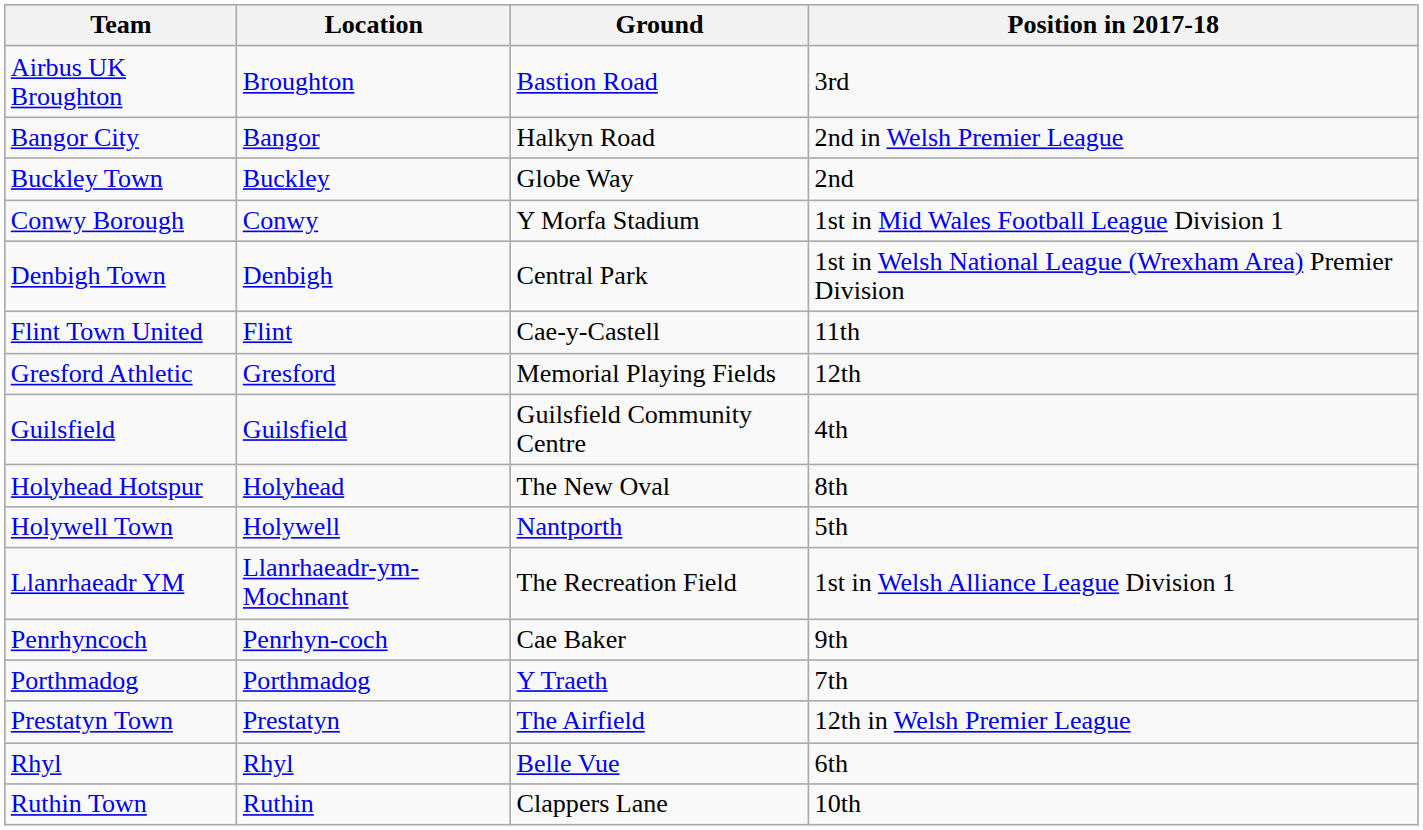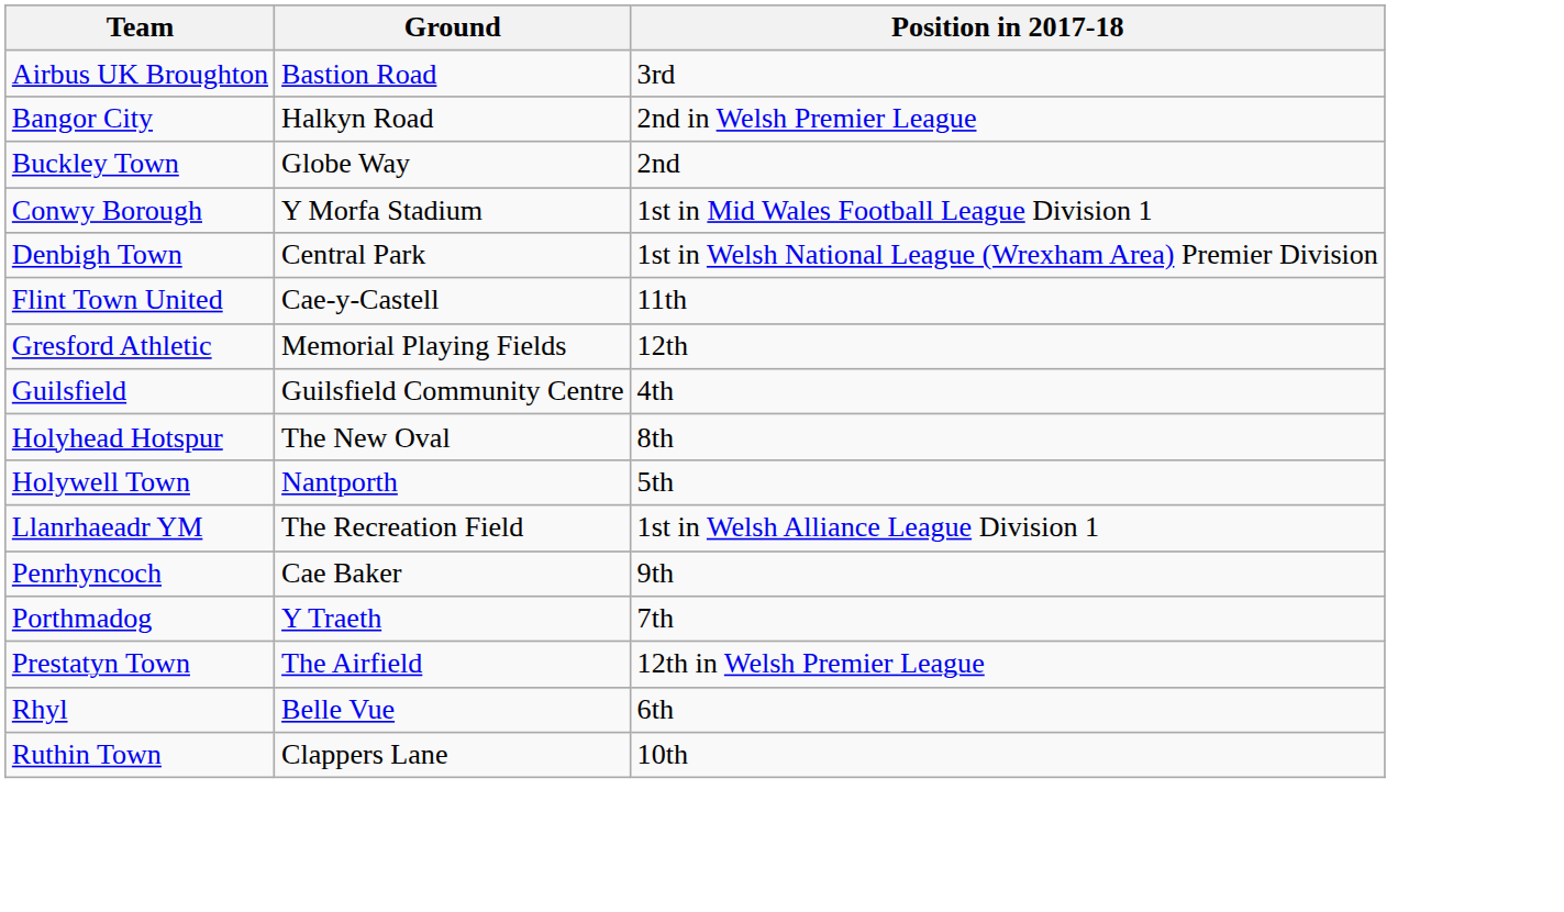 <table class="wikitable sortable">
 <tr>
 <th>Team</th>
-<th>Location</th>
 <th>Ground</th>
 <th>Position in 2017-18</th>
 </tr>
 <tr>
 <td><a href='#'>Airbus UK Broughton</a></td>
-<td><a href='#'>Broughton</a></td>
 <td><a href='#'>Bastion Road</a></td>
 <td>3rd</td>
 </tr>
 <tr>
 <td><a href='#'>Bangor City</a></td>
-<td><a href='#'>Bangor</a></td>
 <td>Halkyn Road</td>
 <td>2nd in <a href='#'>Welsh Premier League</a></td>
 </tr>
 <tr>
 <td><a href='#'>Buckley Town</a></td>
-<td><a href='#'>Buckley</a></td>
 <td>Globe Way</td>
 <td>2nd</td>
 </tr>
 <tr>
 <td><a href='#'>Conwy Borough</a></td>
-<td><a href='#'>Conwy</a></td>
 <td>Y Morfa Stadium</td>
 <td>1st in <a href='#'>Mid Wales Football League</a> Division 1</td>
 </tr>
 <tr>
 <td><a href='#'>Denbigh Town</a></td>
-<td><a href='#'>Denbigh</a></td>
 <td>Central Park</td>
 <td>1st in <a href='#'>Welsh National League (Wrexham Area)</a> Premier Division</td>
 </tr>
 <tr>
 <td><a href='#'>Flint Town United</a></td>
-<td><a href='#'>Flint</a></td>
 <td>Cae-y-Castell</td>
 <td>11th</td>
 </tr>
 <tr>
 <td><a href='#'>Gresford Athletic</a></td>
-<td><a href='#'>Gresford</a></td>
 <td>Memorial Playing Fields</td>
 <td>12th</td>
 </tr>
 <tr>
-<td><a href='#'>Guilsfield</a></td>
 <td><a href='#'>Guilsfield</a></td>
 <td>Guilsfield Community Centre</td>
 <td>4th</td>
 </tr>
 <tr>
 <td><a href='#'>Holyhead Hotspur</a></td>
-<td><a href='#'>Holyhead</a></td>
 <td>The New Oval</td>
 <td>8th</td>
 </tr>
 <tr>
 <td><a href='#'>Holywell Town</a></td>
-<td><a href='#'>Holywell</a></td>
 <td><a href='#'>Nantporth</a></td>
 <td>5th</td>
 </tr>
 <tr>
 <td><a href='#'>Llanrhaeadr YM</a></td>
-<td><a href='#'>Llanrhaeadr-ym-Mochnant</a></td>
 <td>The Recreation Field</td>
 <td>1st in <a href='#'>Welsh Alliance League</a> Division 1</td>
 </tr>
 <tr>
 <td><a href='#'>Penrhyncoch</a></td>
-<td><a href='#'>Penrhyn-coch</a></td>
 <td>Cae Baker</td>
 <td>9th</td>
 </tr>
 <tr>
-<td><a href='#'>Porthmadog</a></td>
 <td><a href='#'>Porthmadog</a></td>
 <td><a href='#'>Y Traeth</a></td>
 <td>7th</td>
 </tr>
 <tr>
 <td><a href='#'>Prestatyn Town</a></td>
-<td><a href='#'>Prestatyn</a></td>
 <td><a href='#'>The Airfield</a></td>
 <td>12th in <a href='#'>Welsh Premier League</a></td>
 </tr>
 <tr>
-<td><a href='#'>Rhyl</a></td>
 <td><a href='#'>Rhyl</a></td>
 <td><a href='#'>Belle Vue</a></td>
 <td>6th</td>
 </tr>
 <tr>
 <td><a href='#'>Ruthin Town</a></td>
-<td><a href='#'>Ruthin</a></td>
 <td>Clappers Lane</td>
 <td>10th</td>
 </tr>
 </table>
